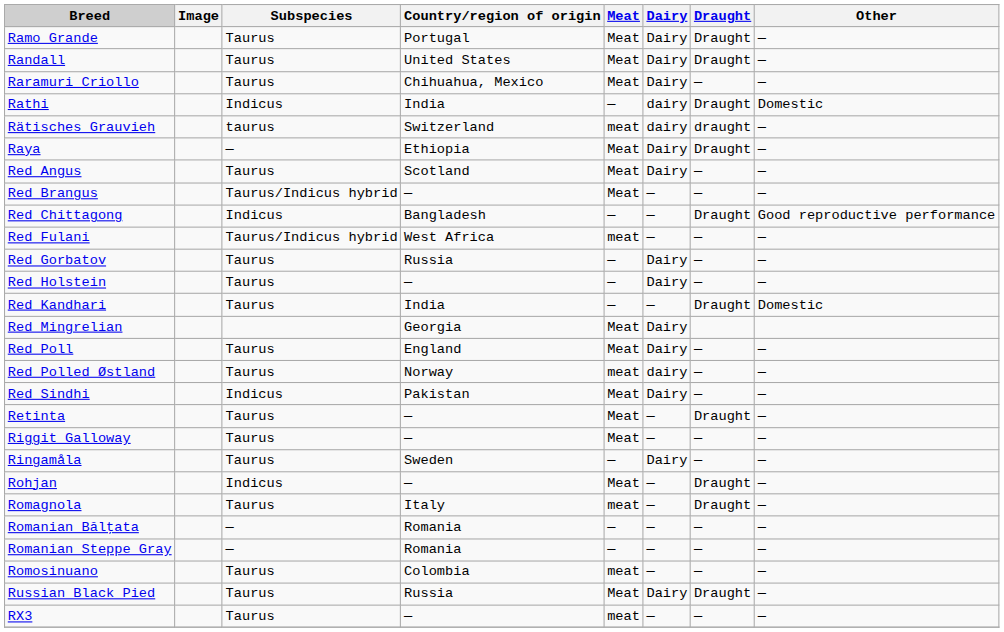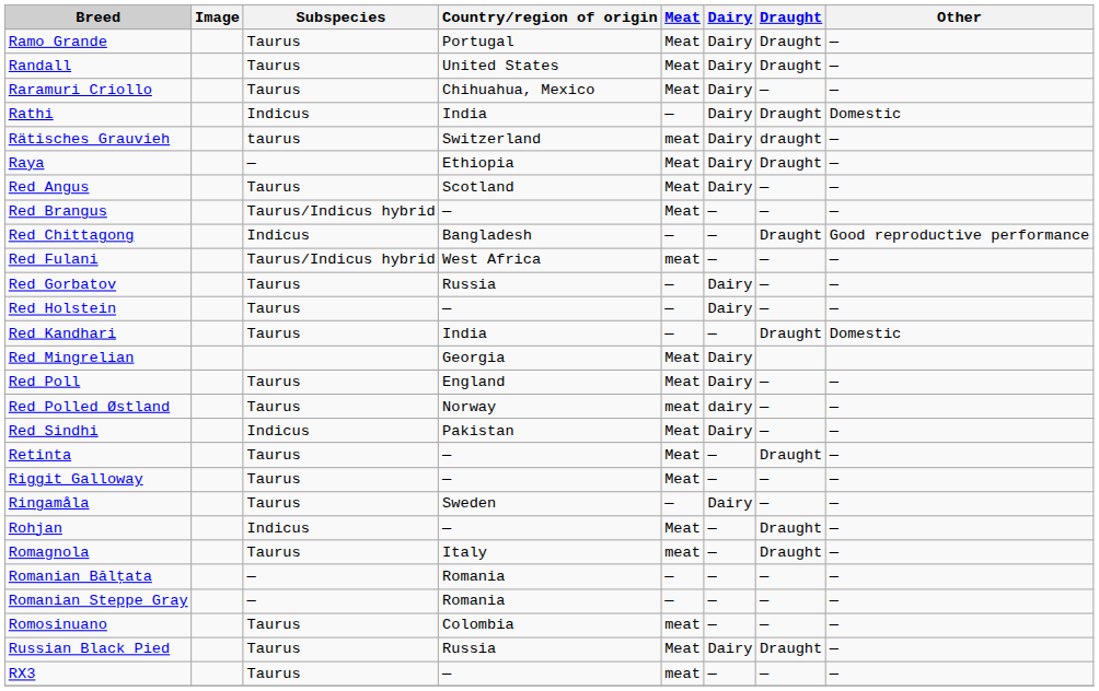 <table class="wikitable sortable">
 <tr>
 <th style="background-color:#cfcfcf;">Breed</th>
 <th>Image</th>
 <th>Subspecies</th>
 <th>Country/region of origin</th>
 <th><a href='#'>Meat</a></th>
 <th><a href='#'>Dairy</a></th>
 <th><a href='#'>Draught</a></th>
 <th>Other</th>
 </tr>
 <tr>
 <td><a href='#'>Ramo Grande</a></td>
 <td></td>
 <td>Taurus</td>
 <td>Portugal</td>
 <td>Meat</td>
 <td>Dairy</td>
 <td>Draught</td>
 <td>—</td>
 </tr>
 <tr>
 <td><a href='#'>Randall</a></td>
 <td></td>
 <td>Taurus</td>
 <td>United States</td>
 <td>Meat</td>
 <td>Dairy</td>
 <td>Draught</td>
 <td>—</td>
 </tr>
 <tr>
 <td><a href='#'>Raramuri Criollo</a></td>
 <td></td>
 <td>Taurus</td>
 <td>Chihuahua, Mexico</td>
 <td>Meat</td>
 <td>Dairy</td>
 <td>—</td>
 <td>—</td>
 </tr>
 <tr>
 <td><a href='#'>Rathi</a></td>
 <td></td>
 <td>Indicus</td>
 <td>India </td>
 <td>—</td>
-<td>dairy</td>
+<td>Dairy</td>
 <td>Draught</td>
 <td>Domestic</td>
 </tr>
 <tr>
 <td><a href='#'>Rätisches Grauvieh</a></td>
 <td></td>
 <td>taurus</td>
 <td>Switzerland</td>
 <td>meat</td>
-<td>dairy</td>
+<td>Dairy</td>
 <td>draught</td>
 <td>—</td>
 </tr>
 <tr>
 <td><a href='#'>Raya</a></td>
 <td></td>
 <td>—</td>
 <td>Ethiopia</td>
 <td>Meat</td>
 <td>Dairy</td>
 <td>Draught</td>
 <td>—</td>
 </tr>
 <tr>
 <td><a href='#'>Red Angus</a></td>
 <td></td>
 <td>Taurus</td>
 <td>Scotland</td>
 <td>Meat</td>
 <td>Dairy</td>
 <td>—</td>
 <td>—</td>
 </tr>
 <tr>
 <td><a href='#'>Red Brangus</a></td>
 <td></td>
 <td>Taurus/Indicus hybrid</td>
 <td>—</td>
 <td>Meat</td>
 <td>—</td>
 <td>—</td>
 <td>—</td>
 </tr>
 <tr>
 <td><a href='#'>Red Chittagong</a></td>
 <td></td>
 <td>Indicus</td>
 <td>Bangladesh</td>
 <td>—</td>
 <td>—</td>
 <td>Draught</td>
 <td>Good reproductive performance</td>
 </tr>
 <tr>
 <td><a href='#'>Red Fulani</a></td>
 <td></td>
 <td>Taurus/Indicus hybrid</td>
 <td>West Africa</td>
 <td>meat</td>
 <td>—</td>
 <td>—</td>
 <td>—</td>
 </tr>
 <tr>
 <td><a href='#'>Red Gorbatov</a></td>
 <td></td>
 <td>Taurus</td>
 <td>Russia</td>
 <td>—</td>
 <td>Dairy</td>
 <td>—</td>
 <td>—</td>
 </tr>
 <tr>
 <td><a href='#'>Red Holstein</a></td>
 <td></td>
 <td>Taurus</td>
 <td>—</td>
 <td>—</td>
 <td>Dairy</td>
 <td>—</td>
 <td>—</td>
 </tr>
 <tr>
 <td><a href='#'>Red Kandhari</a></td>
 <td></td>
 <td>Taurus</td>
 <td>India</td>
 <td>—</td>
 <td>—</td>
 <td>Draught</td>
 <td>Domestic</td>
 </tr>
 <tr>
 <td><a href='#'>Red Mingrelian</a></td>
 <td></td>
 <td></td>
 <td>Georgia</td>
 <td>Meat</td>
 <td>Dairy</td>
 <td></td>
 <td></td>
 </tr>
 <tr>
 <td><a href='#'>Red Poll</a></td>
 <td></td>
 <td>Taurus</td>
 <td>England</td>
 <td>Meat</td>
 <td>Dairy</td>
 <td>—</td>
 <td>—</td>
 </tr>
 <tr>
 <td><a href='#'>Red Polled Østland</a></td>
 <td></td>
 <td>Taurus</td>
 <td>Norway</td>
 <td>meat</td>
 <td>dairy</td>
 <td>—</td>
 <td>—</td>
 </tr>
 <tr>
 <td><a href='#'>Red Sindhi</a></td>
 <td></td>
 <td>Indicus</td>
 <td>Pakistan</td>
 <td>Meat</td>
 <td>Dairy</td>
 <td>—</td>
 <td>—</td>
 </tr>
 <tr>
 <td><a href='#'>Retinta</a></td>
 <td></td>
 <td>Taurus</td>
 <td>—</td>
 <td>Meat</td>
 <td>—</td>
 <td>Draught</td>
 <td>—</td>
 </tr>
 <tr>
 <td><a href='#'>Riggit Galloway</a></td>
 <td></td>
 <td>Taurus</td>
 <td>—</td>
 <td>Meat</td>
 <td>—</td>
 <td>—</td>
 <td>—</td>
 </tr>
 <tr>
 <td><a href='#'>Ringamåla</a></td>
 <td></td>
 <td>Taurus</td>
 <td>Sweden</td>
 <td>—</td>
 <td>Dairy</td>
 <td>—</td>
 <td>—</td>
 </tr>
 <tr>
 <td><a href='#'>Rohjan</a></td>
 <td></td>
 <td>Indicus</td>
 <td>—</td>
 <td>Meat</td>
 <td>—</td>
 <td>Draught</td>
 <td>—</td>
 </tr>
 <tr>
 <td><a href='#'>Romagnola</a></td>
 <td></td>
 <td>Taurus</td>
 <td>Italy</td>
 <td>meat</td>
 <td>—</td>
 <td>Draught</td>
 <td>—</td>
 </tr>
 <tr>
 <td><a href='#'>Romanian Bălţata</a></td>
 <td></td>
 <td>—</td>
 <td>Romania</td>
 <td>—</td>
 <td>—</td>
 <td>—</td>
 <td>—</td>
 </tr>
 <tr>
 <td><a href='#'>Romanian Steppe Gray</a></td>
 <td></td>
 <td>—</td>
 <td>Romania</td>
 <td>—</td>
 <td>—</td>
 <td>—</td>
 <td>—</td>
 </tr>
 <tr>
 <td><a href='#'>Romosinuano</a></td>
 <td></td>
 <td>Taurus</td>
 <td>Colombia</td>
 <td>meat</td>
 <td>—</td>
 <td>—</td>
 <td>—</td>
 </tr>
 <tr>
 <td><a href='#'>Russian Black Pied</a></td>
 <td></td>
 <td>Taurus</td>
 <td>Russia</td>
 <td>Meat</td>
 <td>Dairy</td>
 <td>Draught</td>
 <td>—</td>
 </tr>
 <tr>
 <td><a href='#'>RX3</a></td>
 <td></td>
 <td>Taurus</td>
 <td>—</td>
 <td>meat</td>
 <td>—</td>
 <td>—</td>
 <td>—</td>
 </tr>
 <tr class="sortbottom">
 </tr>
 </table>
